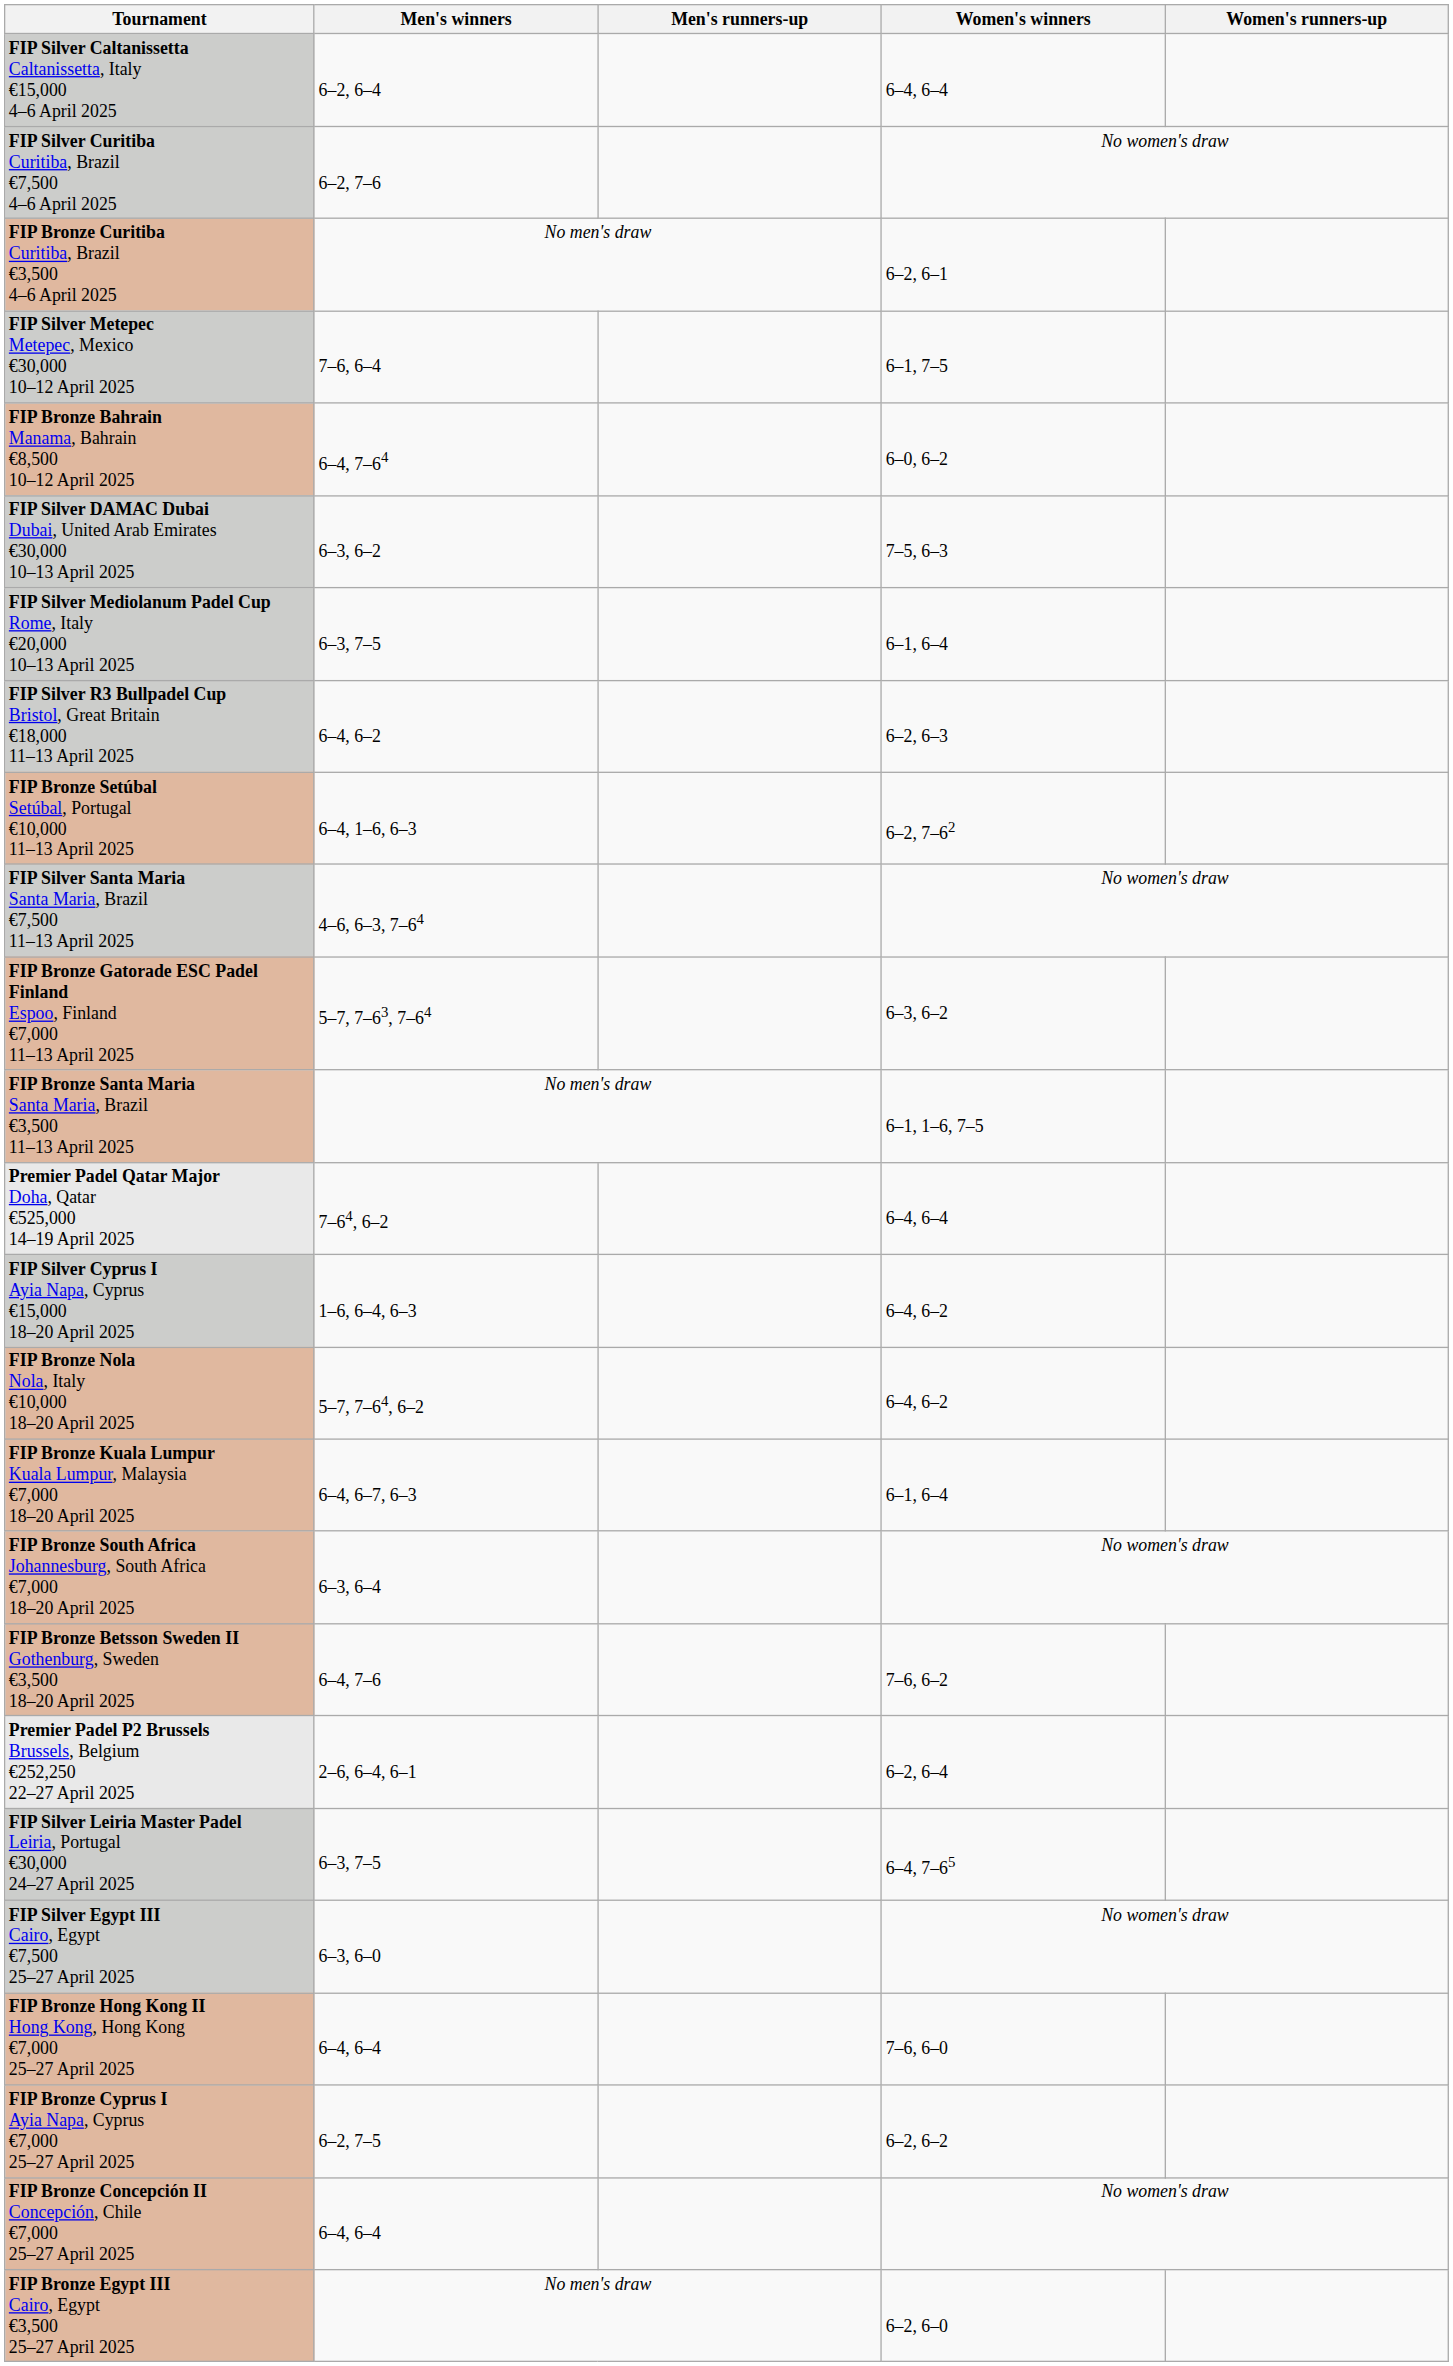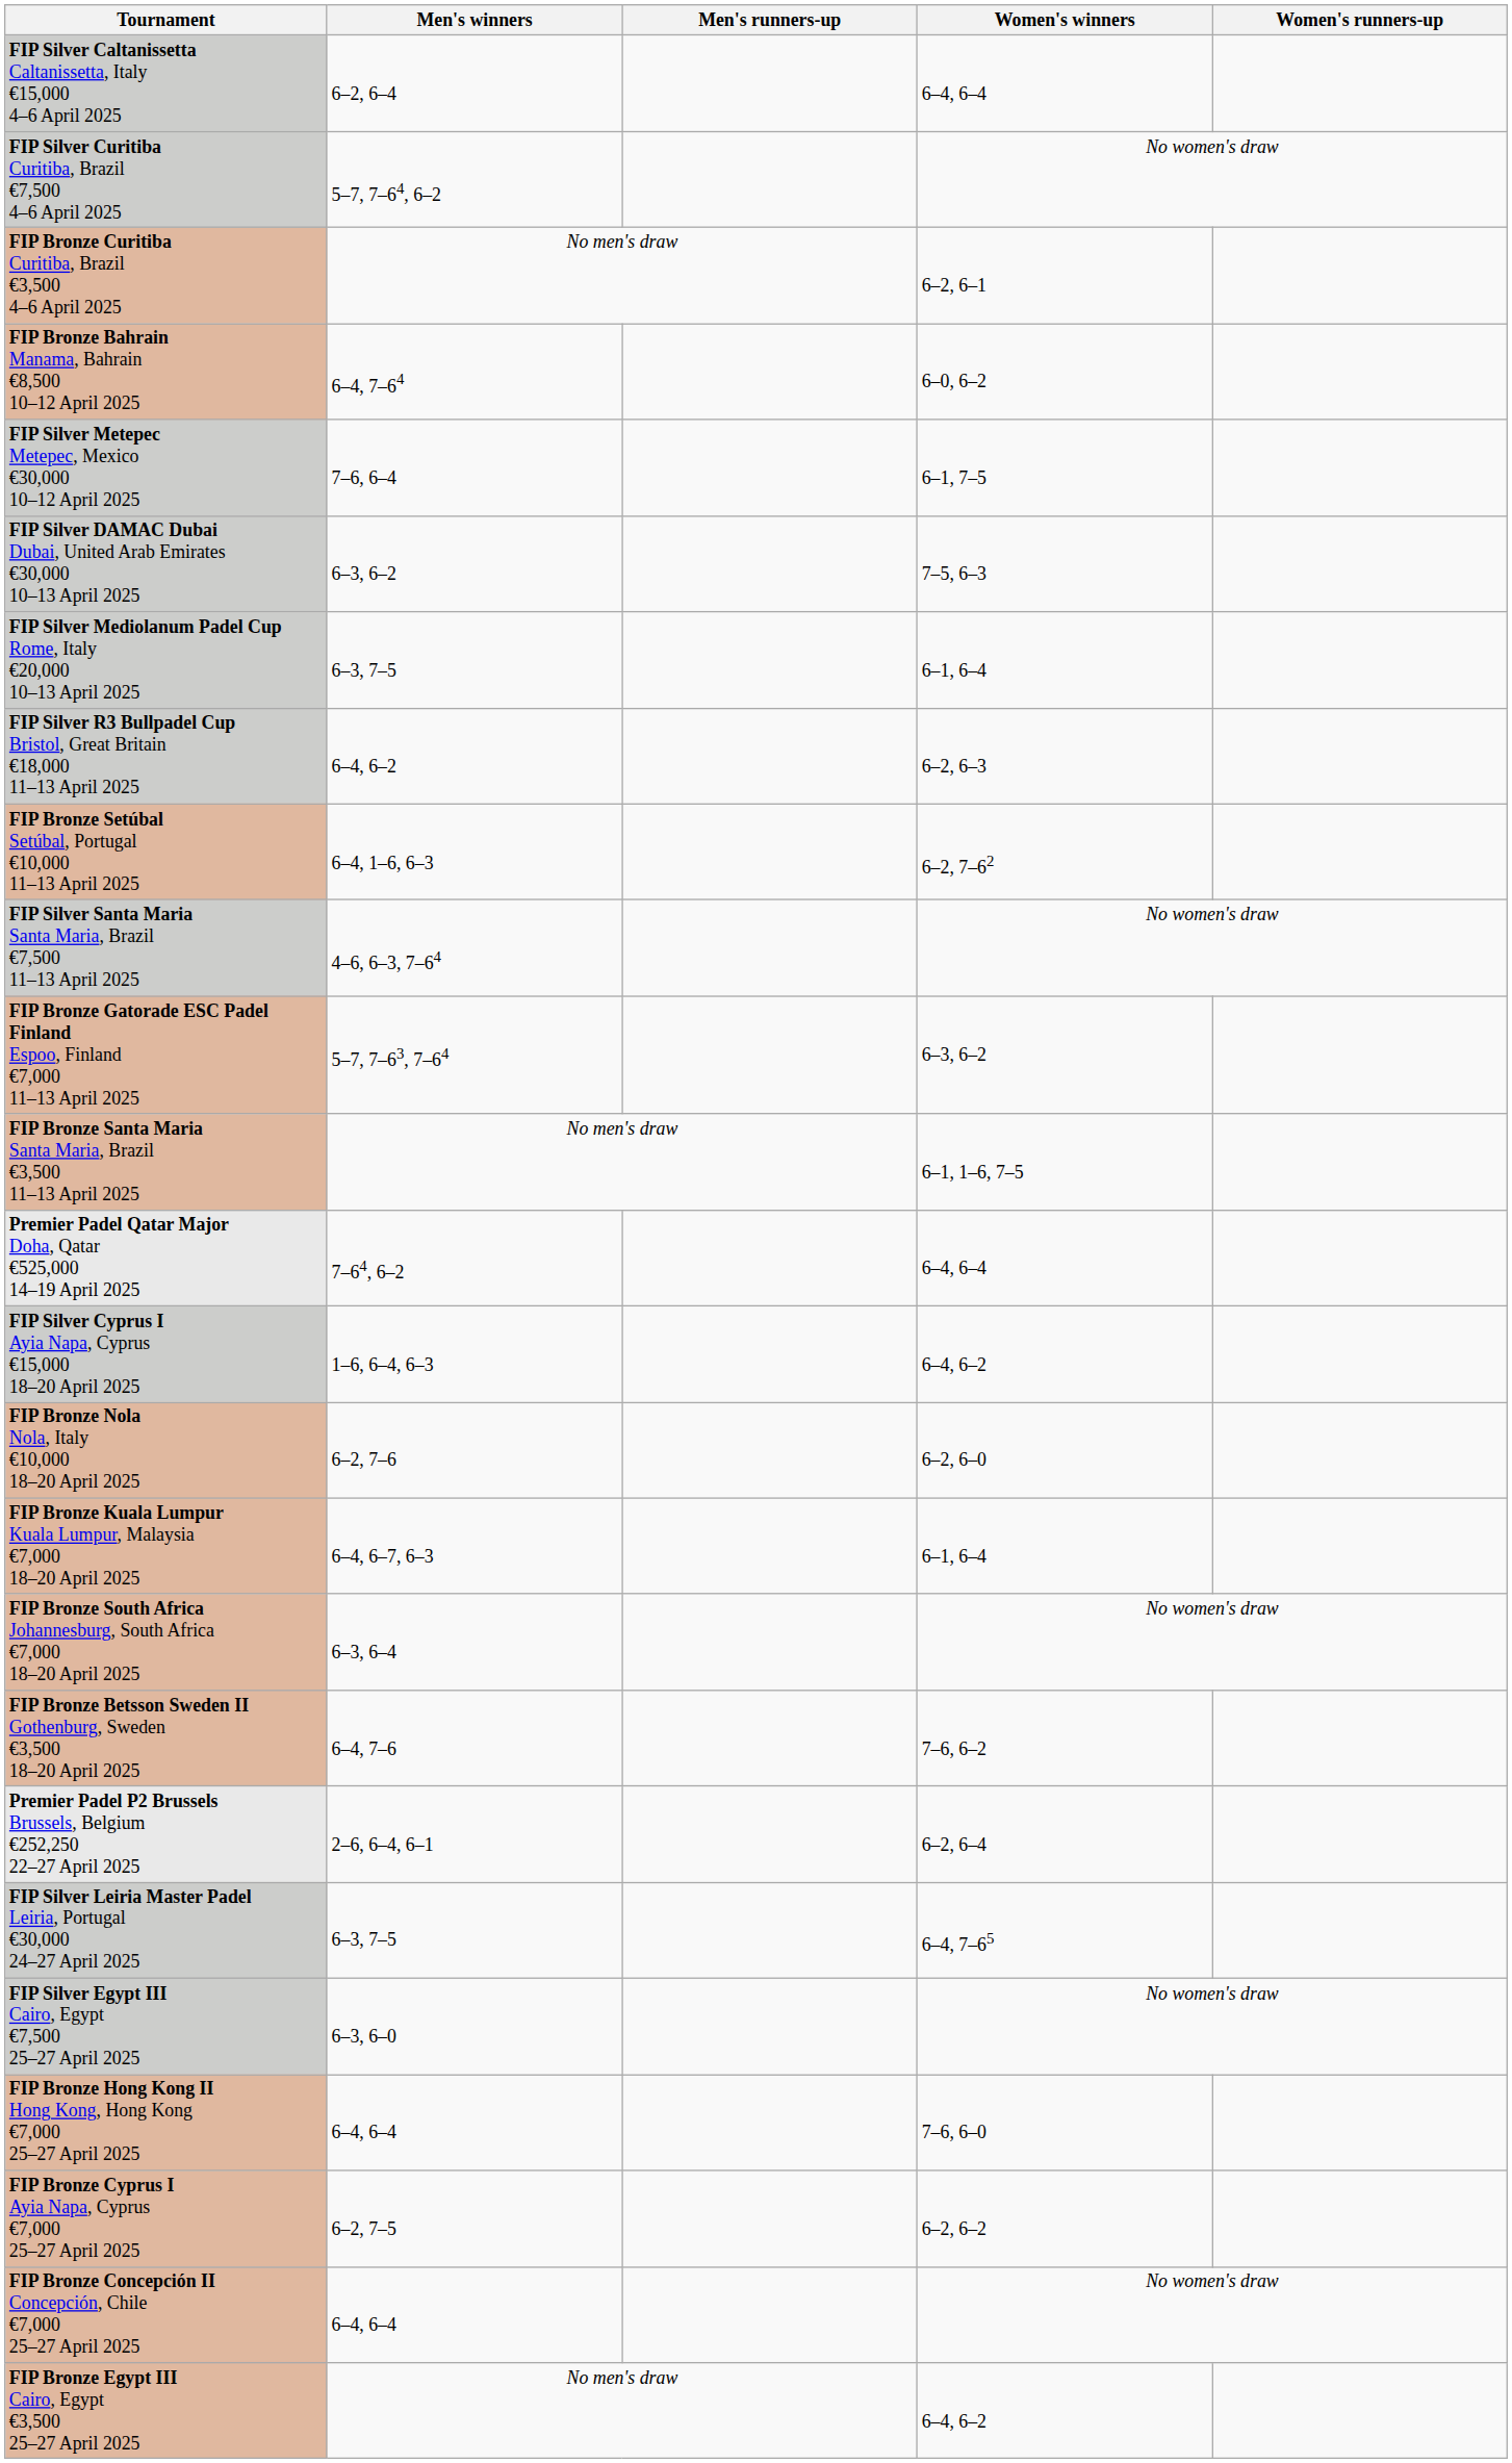 <table class="wikitable sortable nowrap" style=font-size:85%>
 <tr>
 <th width=230>Tournament</th>
 <th width=210>Men's winners</th>
 <th width=210>Men's runners-up</th>
 <th width=210>Women's winners</th>
 <th width=210>Women's runners-up</th>
 </tr>
 <tr valign=top>
 <td style="background:#cccdcb;"><strong>FIP Silver Caltanissetta</strong><br><a href='#'>Caltanissetta</a>, Italy<br>€15,000<br>4–6 April 2025</td>
 <td><strong><br></strong><br>6–2, 6–4</td>
 <td><br></td>
 <td><strong><br></strong><br>6–4, 6–4</td>
 <td><br></td>
 </tr>
 <tr valign=top>
 <td style="background:#cccdcb;"><strong>FIP Silver Curitiba</strong><br><a href='#'>Curitiba</a>, Brazil<br>€7,500<br>4–6 April 2025</td>
-<td><strong><br></strong><br>6–2, 7–6</td>
+<td><strong><br></strong><br>5–7, 7–6<sup>4</sup>, 6–2</td>
 <td><br></td>
 <td colspan=2 align=center><em>No women's draw</em></td>
 </tr>
 <tr valign=top>
 <td style="background:#e0b89f;"><strong>FIP Bronze Curitiba</strong><br><a href='#'>Curitiba</a>, Brazil<br>€3,500<br>4–6 April 2025</td>
 <td colspan=2 align=center><em>No men's draw</em></td>
 <td><strong><br></strong><br>6–2, 6–1</td>
 <td><br></td>
 </tr>
 <tr valign=top>
+<td style="background:#e0b89f;"><strong>FIP Bronze Bahrain</strong><br><a href='#'>Manama</a>, Bahrain<br>€8,500<br>10–12 April 2025</td>
+<td><strong><br></strong><br>6–4, 7–6<sup>4</sup></td>
+<td><br></td>
+<td><strong><br></strong><br>6–0, 6–2</td>
+<td><br></td>
+</tr>
+<tr valign=top>
 <td style="background:#cccdcb;"><strong>FIP Silver Metepec</strong><br><a href='#'>Metepec</a>, Mexico<br>€30,000<br>10–12 April 2025</td>
 <td><strong><br></strong><br>7–6, 6–4</td>
 <td><br></td>
 <td><strong><br></strong><br>6–1, 7–5</td>
-<td><br></td>
-</tr>
-<tr valign=top>
-<td style="background:#e0b89f;"><strong>FIP Bronze Bahrain</strong><br><a href='#'>Manama</a>, Bahrain<br>€8,500<br>10–12 April 2025</td>
-<td><strong><br></strong><br>6–4, 7–6<sup>4</sup></td>
-<td><br></td>
-<td><strong><br></strong><br>6–0, 6–2</td>
 <td><br></td>
 </tr>
 <tr valign=top>
 <td style="background:#cccdcb;"><strong>FIP Silver DAMAC Dubai</strong><br><a href='#'>Dubai</a>, United Arab Emirates<br>€30,000<br>10–13 April 2025</td>
 <td><strong><br></strong><br>6–3, 6–2</td>
 <td><br></td>
 <td><strong><br></strong><br>7–5, 6–3</td>
 <td><br></td>
 </tr>
 <tr valign=top>
 <td style="background:#cccdcb;"><strong>FIP Silver Mediolanum Padel Cup</strong><br><a href='#'>Rome</a>, Italy<br>€20,000<br>10–13 April 2025</td>
 <td><strong><br></strong><br>6–3, 7–5</td>
 <td><br></td>
 <td><strong><br></strong><br>6–1, 6–4</td>
 <td><br></td>
 </tr>
 <tr valign=top>
 <td style="background:#cccdcb;"><strong>FIP Silver R3 Bullpadel Cup</strong><br><a href='#'>Bristol</a>, Great Britain<br>€18,000<br>11–13 April 2025</td>
 <td><strong><br></strong><br>6–4, 6–2</td>
 <td><br></td>
 <td><strong><br></strong><br>6–2, 6–3</td>
 <td><br></td>
 </tr>
 <tr valign=top>
 <td style="background:#e0b89f;"><strong>FIP Bronze Setúbal</strong><br><a href='#'>Setúbal</a>, Portugal<br>€10,000<br>11–13 April 2025</td>
 <td><strong><br></strong><br>6–4, 1–6, 6–3</td>
 <td><br></td>
 <td><strong><br></strong><br>6–2, 7–6<sup>2</sup></td>
 <td><br></td>
 </tr>
 <tr valign=top>
 <td style="background:#cccdcb;"><strong>FIP Silver Santa Maria</strong><br><a href='#'>Santa Maria</a>, Brazil<br>€7,500<br>11–13 April 2025</td>
 <td><strong><br></strong><br>4–6, 6–3, 7–6<sup>4</sup></td>
 <td><br></td>
 <td colspan=2 align=center><em>No women's draw</em></td>
 </tr>
 <tr valign=top>
 <td style="background:#e0b89f;"><strong>FIP Bronze Gatorade ESC Padel Finland</strong><br><a href='#'>Espoo</a>, Finland<br>€7,000<br>11–13 April 2025</td>
 <td><strong><br></strong><br>5–7, 7–6<sup>3</sup>, 7–6<sup>4</sup></td>
 <td><br></td>
 <td><strong><br></strong><br>6–3, 6–2</td>
 <td><br></td>
 </tr>
 <tr valign=top>
 <td style="background:#e0b89f;"><strong>FIP Bronze Santa Maria</strong><br><a href='#'>Santa Maria</a>, Brazil<br>€3,500<br>11–13 April 2025</td>
 <td colspan=2 align=center><em>No men's draw</em></td>
 <td><strong><br></strong><br>6–1, 1–6, 7–5</td>
 <td><br></td>
 </tr>
 <tr valign=top>
 <td style="background:#E9E9E9;"><strong>Premier Padel Qatar Major</strong><br><a href='#'>Doha</a>, Qatar<br>€525,000<br>14–19 April 2025</td>
 <td><strong><br></strong><br>7–6<sup>4</sup>, 6–2</td>
 <td><br></td>
 <td><strong><br></strong><br>6–4, 6–4</td>
 <td><br></td>
 </tr>
 <tr valign=top>
 <td style="background:#cccdcb;"><strong>FIP Silver Cyprus I</strong><br><a href='#'>Ayia Napa</a>, Cyprus<br>€15,000<br>18–20 April 2025</td>
 <td><strong><br></strong><br>1–6, 6–4, 6–3</td>
 <td><br></td>
 <td><strong><br></strong><br>6–4, 6–2</td>
 <td><br></td>
 </tr>
 <tr valign=top>
 <td style="background:#e0b89f;"><strong>FIP Bronze Nola</strong><br><a href='#'>Nola</a>, Italy<br>€10,000<br>18–20 April 2025</td>
-<td><strong><br></strong><br>5–7, 7–6<sup>4</sup>, 6–2</td>
+<td><strong><br></strong><br>6–2, 7–6</td>
 <td><br></td>
-<td><strong><br></strong><br>6–4, 6–2</td>
+<td><strong><br></strong><br>6–2, 6–0</td>
 <td><br></td>
 </tr>
 <tr valign=top>
 <td style="background:#e0b89f;"><strong>FIP Bronze Kuala Lumpur</strong><br><a href='#'>Kuala Lumpur</a>, Malaysia<br>€7,000<br>18–20 April 2025</td>
 <td><strong><br></strong><br>6–4, 6–7, 6–3</td>
 <td><br></td>
 <td><strong><br></strong><br>6–1, 6–4</td>
 <td><br></td>
 </tr>
 <tr valign=top>
 <td style="background:#e0b89f;"><strong>FIP Bronze South Africa</strong><br><a href='#'>Johannesburg</a>, South Africa<br>€7,000<br>18–20 April 2025</td>
 <td><strong><br></strong><br>6–3, 6–4</td>
 <td><br></td>
 <td colspan=2 align=center><em>No women's draw</em></td>
 </tr>
 <tr valign=top>
 <td style="background:#e0b89f;"><strong>FIP Bronze Betsson Sweden II</strong><br><a href='#'>Gothenburg</a>, Sweden<br>€3,500<br>18–20 April 2025</td>
 <td><strong><br></strong><br>6–4, 7–6</td>
 <td><br></td>
 <td><strong><br></strong><br>7–6, 6–2</td>
 <td><br></td>
 </tr>
 <tr valign=top>
 <td style="background:#E9E9E9;"><strong>Premier Padel P2 Brussels</strong><br><a href='#'>Brussels</a>, Belgium<br>€252,250<br>22–27 April 2025</td>
 <td><strong><br></strong><br>2–6, 6–4, 6–1</td>
 <td><br></td>
 <td><strong><br></strong><br>6–2, 6–4</td>
 <td><br></td>
 </tr>
 <tr valign=top>
 <td style="background:#cccdcb;"><strong>FIP Silver Leiria Master Padel</strong><br><a href='#'>Leiria</a>, Portugal<br>€30,000<br>24–27 April 2025</td>
 <td><strong><br></strong><br>6–3, 7–5</td>
 <td><br></td>
 <td><strong><br></strong><br>6–4, 7–6<sup>5</sup></td>
 <td><br></td>
 </tr>
 <tr valign=top>
 <td style="background:#cccdcb;"><strong>FIP Silver Egypt III</strong><br><a href='#'>Cairo</a>, Egypt<br>€7,500<br>25–27 April 2025</td>
 <td><strong><br></strong><br>6–3, 6–0</td>
 <td><br></td>
 <td colspan=2 align=center><em>No women's draw</em></td>
 </tr>
 <tr valign=top>
 <td style="background:#e0b89f;"><strong>FIP Bronze Hong Kong II</strong><br><a href='#'>Hong Kong</a>, Hong Kong<br>€7,000<br>25–27 April 2025</td>
 <td><strong><br></strong><br>6–4, 6–4</td>
 <td><br></td>
 <td><strong><br></strong><br>7–6, 6–0</td>
 <td><br></td>
 </tr>
 <tr valign=top>
 <td style="background:#e0b89f;"><strong>FIP Bronze Cyprus I</strong><br><a href='#'>Ayia Napa</a>, Cyprus<br>€7,000<br>25–27 April 2025</td>
 <td><strong><br></strong><br>6–2, 7–5</td>
 <td><br></td>
 <td><strong><br></strong><br>6–2, 6–2</td>
 <td><br></td>
 </tr>
 <tr valign=top>
 <td style="background:#e0b89f;"><strong>FIP Bronze Concepción II</strong><br><a href='#'>Concepción</a>, Chile<br>€7,000<br>25–27 April 2025</td>
 <td><strong><br></strong><br>6–4, 6–4</td>
 <td><br></td>
 <td colspan=2 align=center><em>No women's draw</em></td>
 </tr>
 <tr valign=top>
 <td style="background:#e0b89f;"><strong>FIP Bronze Egypt III</strong><br><a href='#'>Cairo</a>, Egypt<br>€3,500<br>25–27 April 2025</td>
 <td colspan=2 align=center><em>No men's draw</em></td>
-<td><strong><br></strong><br>6–2, 6–0</td>
+<td><strong><br></strong><br>6–4, 6–2</td>
 <td><br></td>
 </tr>
 </table>
